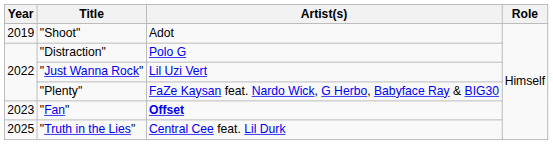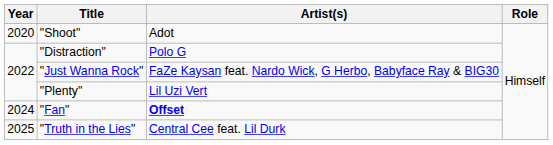 <table class="wikitable">
 <tr>
 <th>Year</th>
 <th>Title</th>
 <th>Artist(s)</th>
 <th>Role</th>
 </tr>
 <tr>
-<td>2019</td>
+<td>2020</td>
 <td>"Shoot"</td>
 <td>Adot</td>
 <td rowspan="6">Himself</td>
 </tr>
 <tr>
 <td rowspan="3">2022</td>
 <td>"Distraction"</td>
 <td><a href='#'>Polo G</a></td>
 </tr>
 <tr>
 <td>"<a href='#'>Just Wanna Rock</a>"</td>
+<td><a href='#'>FaZe Kaysan</a> feat. <a href='#'>Nardo Wick</a>, <a href='#'>G Herbo</a>, <a href='#'>Babyface Ray</a> & <a href='#'>BIG30</a></td>
+</tr>
+<tr>
+<td>"Plenty"</td>
 <td><a href='#'>Lil Uzi Vert</a></td>
 </tr>
 <tr>
-<td>"Plenty"</td>
-<td><a href='#'>FaZe Kaysan</a> feat. <a href='#'>Nardo Wick</a>, <a href='#'>G Herbo</a>, <a href='#'>Babyface Ray</a> & <a href='#'>BIG30</a></td>
-</tr>
-<tr>
-<td>2023</td>
+<td>2024</td>
 <td>"<a href='#'>Fan</a>"</td>
 <td><strong><a href='#'>Offset</a></strong></td>
 </tr>
 <tr>
 <td>2025</td>
 <td>"<a href='#'>Truth in the Lies</a>"</td>
 <td><a href='#'>Central Cee</a> feat. <a href='#'>Lil Durk</a></td>
 </tr>
 </table>
